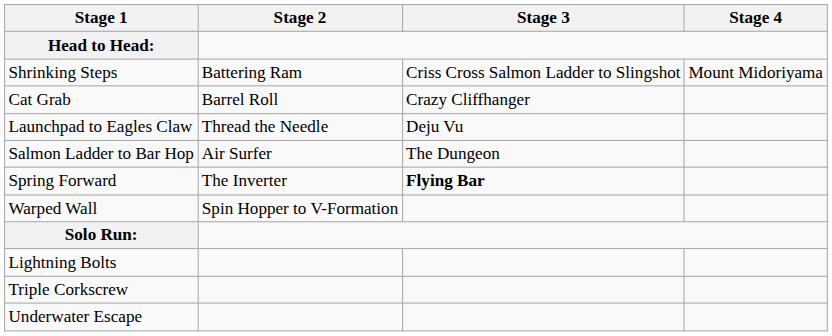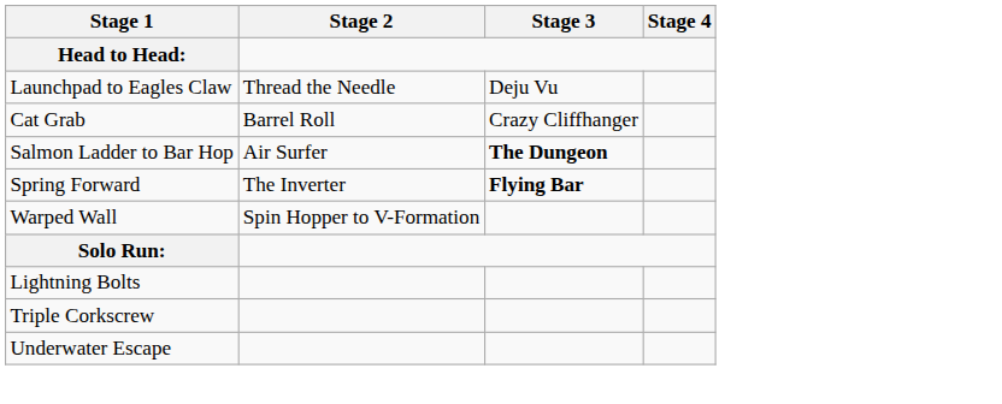 <table class="wikitable">
 <tr>
 <th>Stage 1</th>
 <th>Stage 2</th>
 <th>Stage 3</th>
 <th>Stage 4</th>
 </tr>
 <tr>
 <th colspan=1>Head to Head:</th>
 </tr>
 <tr>
-<td>Shrinking Steps</td>
-<td>Battering Ram</td>
-<td>Criss Cross Salmon Ladder to Slingshot</td>
-<td>Mount Midoriyama</td>
+<td>Launchpad to Eagles Claw</td>
+<td>Thread the Needle</td>
+<td>Deju Vu</td>
+<td></td>
 </tr>
 <tr>
 <td>Cat Grab</td>
 <td>Barrel Roll</td>
 <td>Crazy Cliffhanger</td>
 <td></td>
 </tr>
 <tr>
-<td>Launchpad to Eagles Claw</td>
-<td>Thread the Needle</td>
-<td>Deju Vu</td>
-<td></td>
-</tr>
-<tr>
 <td>Salmon Ladder to Bar Hop</td>
 <td>Air Surfer</td>
-<td>The Dungeon</td>
+<td><strong>The Dungeon</strong></td>
 <td></td>
 </tr>
 <tr>
 <td>Spring Forward</td>
 <td>The Inverter</td>
 <td><strong>Flying Bar</strong></td>
 <td></td>
 </tr>
 <tr>
 <td>Warped Wall</td>
 <td>Spin Hopper to V-Formation</td>
 <td></td>
 <td></td>
 </tr>
 <tr>
 <th colspan=1>Solo Run:</th>
 </tr>
 <tr>
 <td>Lightning Bolts</td>
 <td></td>
 <td></td>
 <td></td>
 </tr>
 <tr>
 <td>Triple Corkscrew</td>
 <td></td>
 <td></td>
 <td></td>
 </tr>
 <tr>
 <td>Underwater Escape</td>
 <td></td>
 <td></td>
 <td></td>
 </tr>
 </table>
